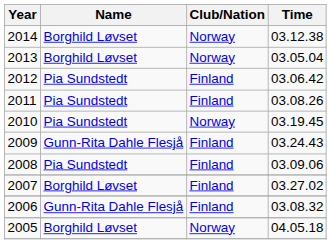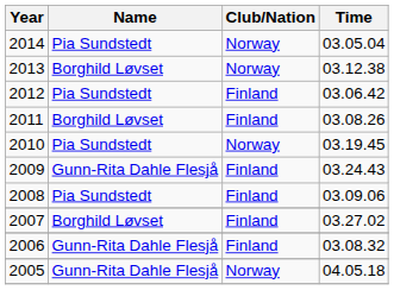 <table class="wikitable sortable">
 <tr>
 <th>Year</th>
 <th>Name</th>
 <th>Club/Nation</th>
 <th>Time</th>
 </tr>
 <tr>
 <td>2014</td>
-<td><a href='#'>Borghild Løvset</a></td>
+<td><a href='#'>Pia Sundstedt</a></td>
 <td> <a href='#'>Norway</a></td>
-<td>03.12.38</td>
+<td>03.05.04</td>
 </tr>
 <tr>
 <td>2013</td>
 <td><a href='#'>Borghild Løvset</a></td>
 <td> <a href='#'>Norway</a></td>
-<td>03.05.04</td>
+<td>03.12.38</td>
 </tr>
 <tr>
 <td>2012</td>
 <td><a href='#'>Pia Sundstedt</a></td>
 <td> <a href='#'>Finland</a></td>
 <td>03.06.42</td>
 </tr>
 <tr>
 <td>2011</td>
-<td><a href='#'>Pia Sundstedt</a></td>
+<td><a href='#'>Borghild Løvset</a></td>
 <td> <a href='#'>Finland</a></td>
 <td>03.08.26</td>
 </tr>
 <tr>
 <td>2010</td>
 <td><a href='#'>Pia Sundstedt</a></td>
 <td> <a href='#'>Norway</a></td>
 <td>03.19.45</td>
 </tr>
 <tr>
 <td>2009</td>
 <td><a href='#'>Gunn-Rita Dahle Flesjå</a></td>
 <td> <a href='#'>Finland</a></td>
 <td>03.24.43</td>
 </tr>
 <tr>
 <td>2008</td>
 <td><a href='#'>Pia Sundstedt</a></td>
 <td> <a href='#'>Finland</a></td>
 <td>03.09.06</td>
 </tr>
 <tr>
 </tr>
 <tr>
 <td>2007</td>
 <td><a href='#'>Borghild Løvset</a></td>
 <td> <a href='#'>Finland</a></td>
 <td>03.27.02</td>
 </tr>
 <tr>
 </tr>
 <tr>
 <td>2006</td>
 <td><a href='#'>Gunn-Rita Dahle Flesjå</a></td>
 <td> <a href='#'>Finland</a></td>
 <td>03.08.32</td>
 </tr>
 <tr>
 </tr>
 <tr>
 <td>2005</td>
-<td><a href='#'>Borghild Løvset</a></td>
+<td><a href='#'>Gunn-Rita Dahle Flesjå</a></td>
 <td> <a href='#'>Norway</a></td>
 <td>04.05.18</td>
 </tr>
 <tr>
 </tr>
 </table>
